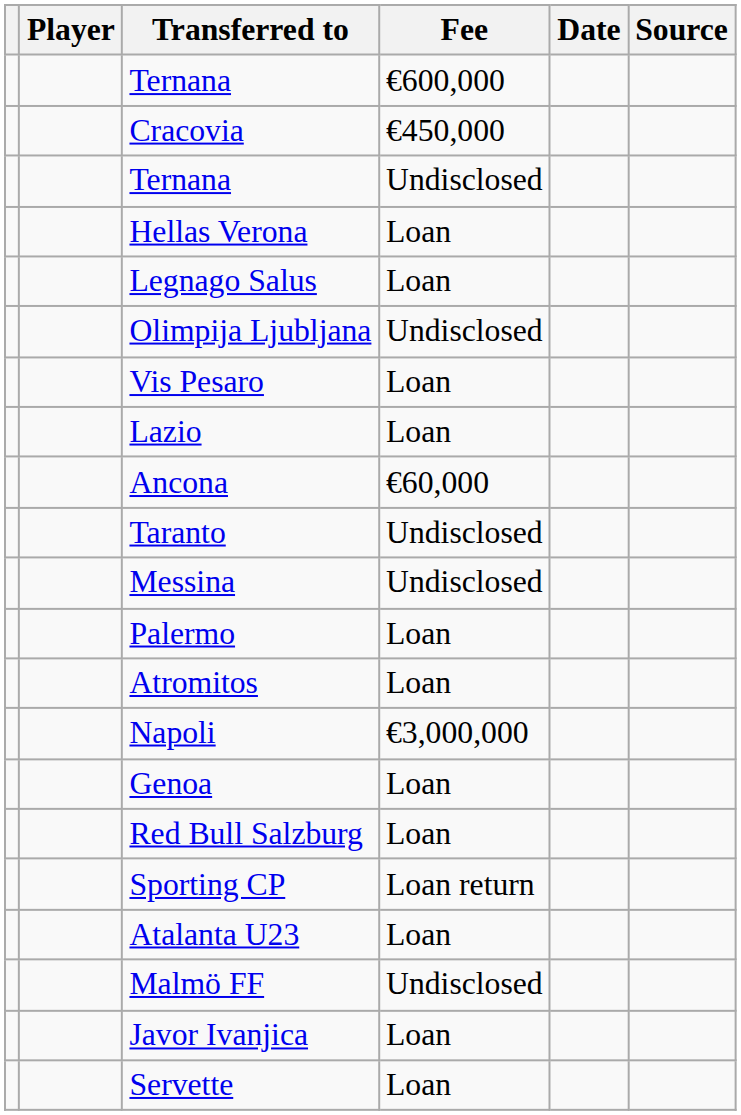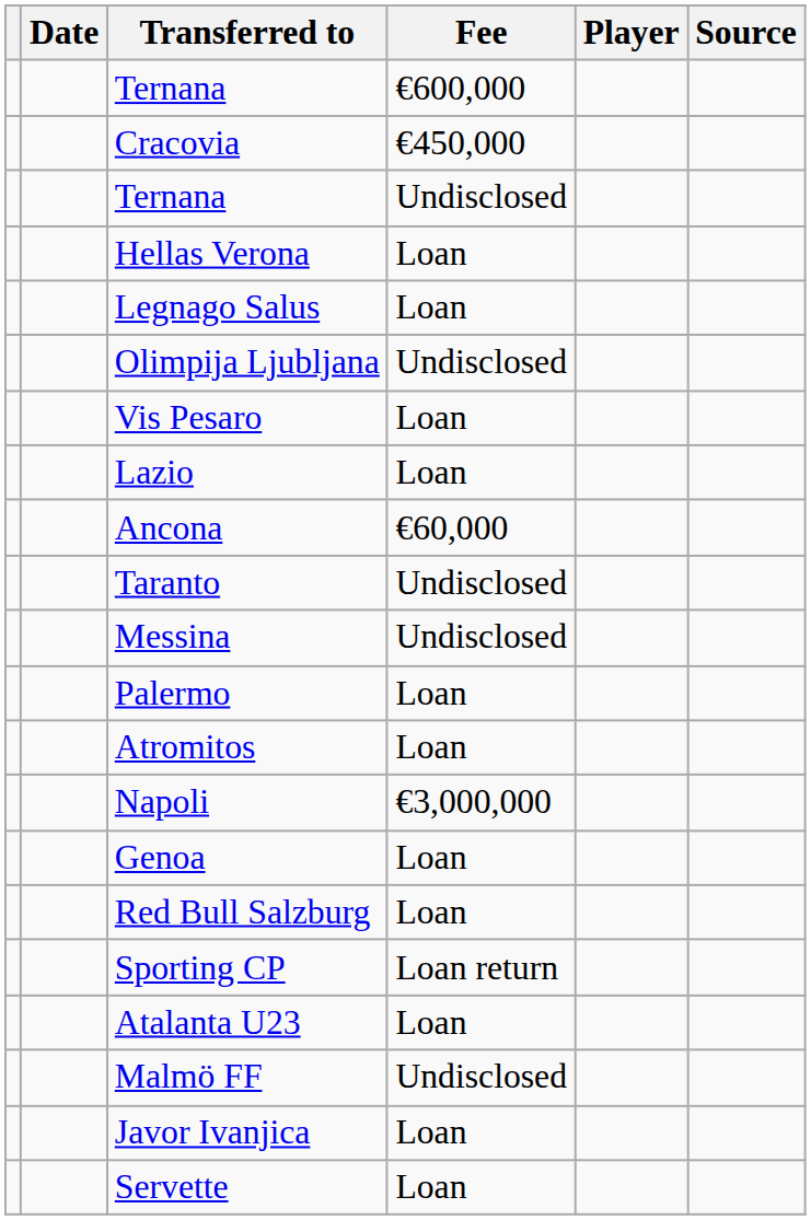 <table class="wikitable plainrowheaders sortable">
 <tr>
 <th></th>
-<th scope="col">Player</th>
+<th scope="col">Date</th>
 <th>Transferred to</th>
 <th style="width: 65px;">Fee</th>
-<th scope="col">Date</th>
+<th scope="col">Player</th>
 <th scope="col">Source</th>
 </tr>
 <tr>
 <td align="center"></td>
 <td></td>
 <td> <a href='#'>Ternana</a></td>
 <td>€600,000</td>
 <td></td>
 <td></td>
 </tr>
 <tr>
 <td align="center"></td>
 <td></td>
 <td> <a href='#'>Cracovia</a></td>
 <td>€450,000</td>
 <td></td>
 <td></td>
 </tr>
 <tr>
 <td align="center"></td>
 <td></td>
 <td> <a href='#'>Ternana</a></td>
 <td>Undisclosed</td>
 <td></td>
 <td></td>
 </tr>
 <tr>
 <td align="center"></td>
 <td></td>
 <td> <a href='#'>Hellas Verona</a></td>
 <td>Loan</td>
 <td></td>
 <td></td>
 </tr>
 <tr>
 <td align="center"></td>
 <td></td>
 <td> <a href='#'>Legnago Salus</a></td>
 <td>Loan</td>
 <td></td>
 <td></td>
 </tr>
 <tr>
 <td align="center"></td>
 <td></td>
 <td> <a href='#'>Olimpija Ljubljana</a></td>
 <td>Undisclosed</td>
 <td></td>
 <td></td>
 </tr>
 <tr>
 <td align="center"></td>
 <td></td>
 <td> <a href='#'>Vis Pesaro</a></td>
 <td>Loan</td>
 <td></td>
 <td></td>
 </tr>
 <tr>
 <td align="center"></td>
 <td></td>
 <td> <a href='#'>Lazio</a></td>
 <td>Loan</td>
 <td></td>
 <td></td>
 </tr>
 <tr>
 <td align="center"></td>
 <td></td>
 <td> <a href='#'>Ancona</a></td>
 <td>€60,000</td>
 <td></td>
 <td></td>
 </tr>
 <tr>
 <td align="center"></td>
 <td></td>
 <td> <a href='#'>Taranto</a></td>
 <td>Undisclosed</td>
 <td></td>
 <td></td>
 </tr>
 <tr>
 <td align="center"></td>
 <td></td>
 <td> <a href='#'>Messina</a></td>
 <td>Undisclosed</td>
 <td></td>
 <td></td>
 </tr>
 <tr>
 <td align="center"></td>
 <td></td>
 <td> <a href='#'>Palermo</a></td>
 <td>Loan</td>
 <td></td>
 <td></td>
 </tr>
 <tr>
 <td align="center"></td>
 <td></td>
 <td> <a href='#'>Atromitos</a></td>
 <td>Loan</td>
 <td></td>
 <td></td>
 </tr>
 <tr>
 <td align="center"></td>
 <td></td>
 <td> <a href='#'>Napoli</a></td>
 <td>€3,000,000</td>
 <td></td>
 <td></td>
 </tr>
 <tr>
 <td align="center"></td>
 <td></td>
 <td> <a href='#'>Genoa</a></td>
 <td>Loan</td>
 <td></td>
 <td></td>
 </tr>
 <tr>
 <td align="center"></td>
 <td></td>
 <td> <a href='#'>Red Bull Salzburg</a></td>
 <td>Loan</td>
 <td></td>
 <td></td>
 </tr>
 <tr>
 <td align="center"></td>
 <td></td>
 <td> <a href='#'>Sporting CP</a></td>
 <td>Loan return</td>
 <td></td>
 <td></td>
 </tr>
 <tr>
 <td align="center"></td>
 <td></td>
 <td> <a href='#'>Atalanta U23</a></td>
 <td>Loan</td>
 <td></td>
 <td></td>
 </tr>
 <tr>
 <td align="center"></td>
 <td></td>
 <td> <a href='#'>Malmö FF</a></td>
 <td>Undisclosed</td>
 <td></td>
 <td></td>
 </tr>
 <tr>
 <td align="center"></td>
 <td></td>
 <td> <a href='#'>Javor Ivanjica</a></td>
 <td>Loan</td>
 <td></td>
 <td></td>
 </tr>
 <tr>
 <td align="center"></td>
 <td></td>
 <td> <a href='#'>Servette</a></td>
 <td>Loan</td>
 <td></td>
 <td></td>
 </tr>
 </table>
